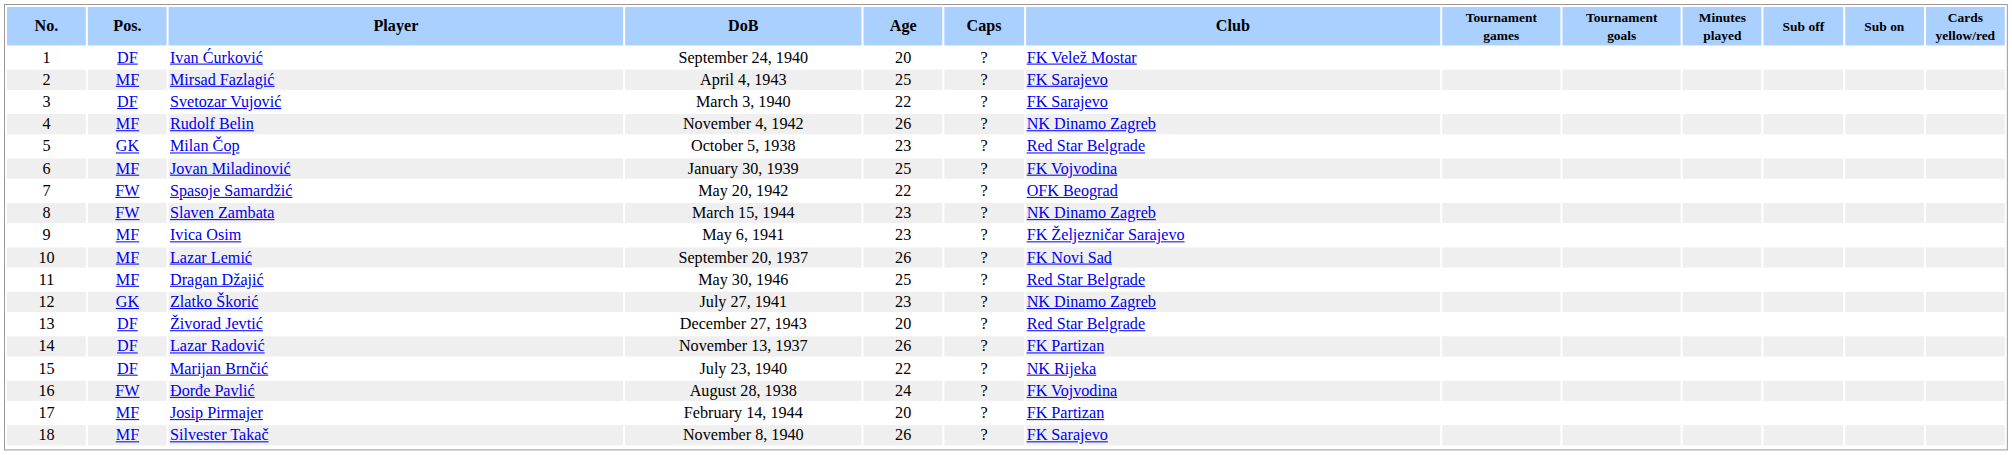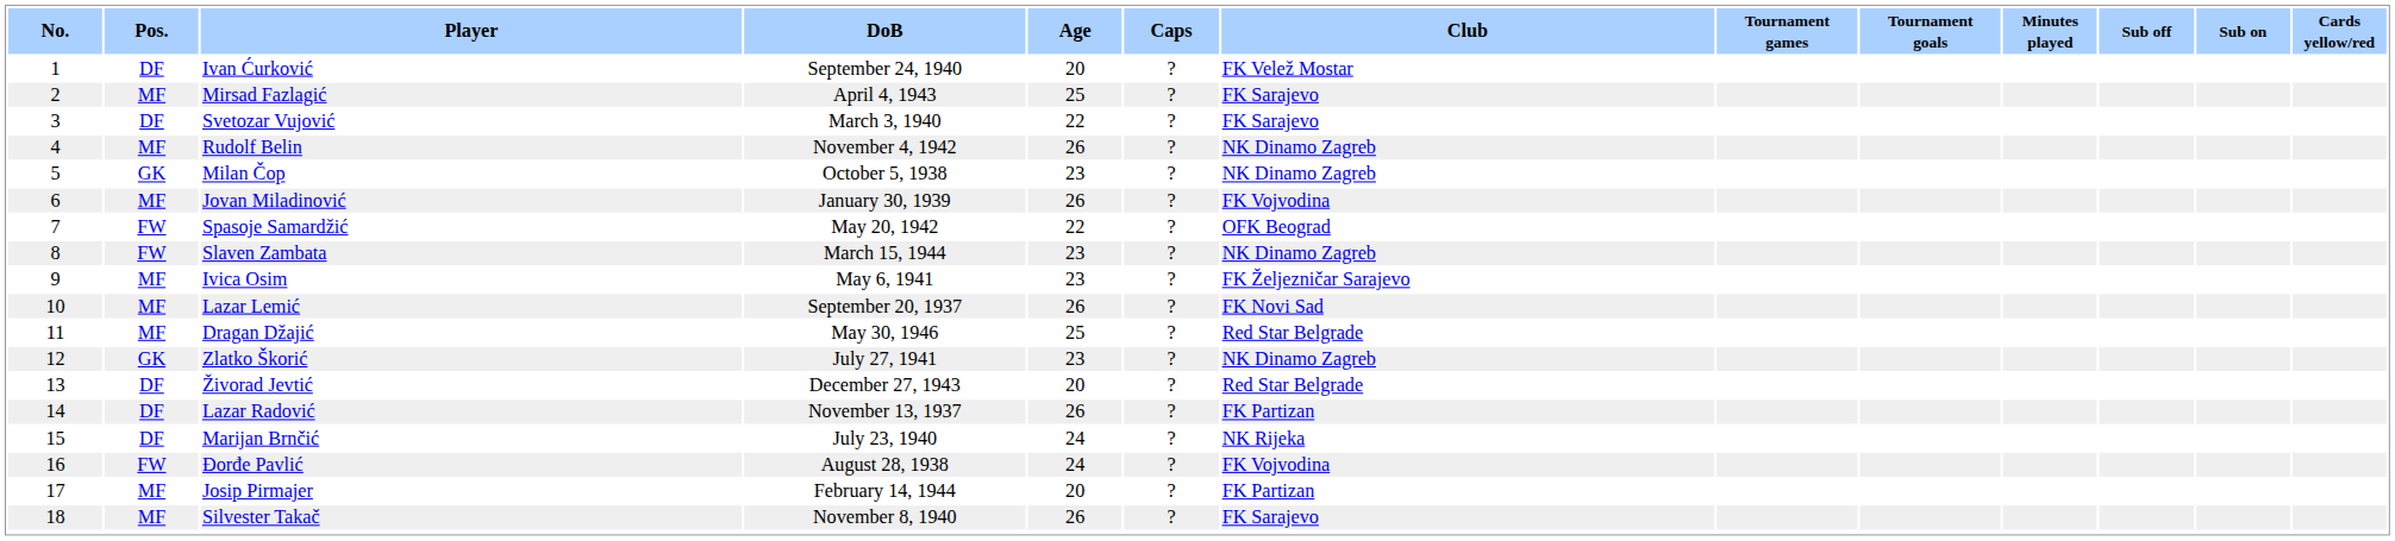 <table border="0" width="100%" style="border: 1px solid #999; background-color:#FFFFFF; text-align:center">
 <tr align="center" bgcolor="#AAD0FF">
 <th width=4%>No.</th>
 <th width=4%>Pos.</th>
 <th width=23%>Player</th>
 <th width=12%>DoB</th>
 <th width=4%>Age</th>
 <th width=4%>Caps</th>
 <th width=21%>Club</th>
 <th width=6%><small>Tournament<br>games</small></th>
 <th width=6%><small>Tournament<br>goals</small></th>
 <th width=4%><small>Minutes<br>played</small></th>
 <th width=4%><small>Sub off</small></th>
 <th width=4%><small>Sub on</small></th>
 <th width=4%><small>Cards<br>yellow/red</small></th>
 </tr>
 <tr>
 <td>1</td>
 <td><a href='#'>DF</a></td>
 <td align="left"><a href='#'>Ivan Ćurković</a></td>
 <td>September 24, 1940</td>
 <td>20</td>
 <td>?</td>
 <td align="left"> <a href='#'>FK Velež Mostar</a></td>
 <td></td>
 <td></td>
 <td></td>
 <td></td>
 <td></td>
 <td></td>
 </tr>
 <tr bgcolor="#EFEFEF">
 <td>2</td>
 <td><a href='#'>MF</a></td>
 <td align="left"><a href='#'>Mirsad Fazlagić</a></td>
 <td>April 4, 1943</td>
 <td>25</td>
 <td>?</td>
 <td align="left"> <a href='#'>FK Sarajevo</a></td>
 <td></td>
 <td></td>
 <td></td>
 <td></td>
 <td></td>
 <td></td>
 </tr>
 <tr>
 <td>3</td>
 <td><a href='#'>DF</a></td>
 <td align="left"><a href='#'>Svetozar Vujović</a></td>
 <td>March 3, 1940</td>
 <td>22</td>
 <td>?</td>
 <td align="left"> <a href='#'>FK Sarajevo</a></td>
 <td></td>
 <td></td>
 <td></td>
 <td></td>
 <td></td>
 <td></td>
 </tr>
 <tr bgcolor="#EFEFEF">
 <td>4</td>
 <td><a href='#'>MF</a></td>
 <td align="left"><a href='#'>Rudolf Belin</a></td>
 <td>November 4, 1942</td>
 <td>26</td>
 <td>?</td>
 <td align="left"> <a href='#'>NK Dinamo Zagreb</a></td>
 <td></td>
 <td></td>
 <td></td>
 <td></td>
 <td></td>
 <td></td>
 </tr>
 <tr>
 <td>5</td>
 <td><a href='#'>GK</a></td>
 <td align="left"><a href='#'>Milan Čop</a></td>
 <td>October 5, 1938</td>
 <td>23</td>
 <td>?</td>
-<td align="left"> <a href='#'>Red Star Belgrade</a></td>
+<td align="left"> <a href='#'>NK Dinamo Zagreb</a></td>
 <td></td>
 <td></td>
 <td></td>
 <td></td>
 <td></td>
 <td></td>
 </tr>
 <tr bgcolor="#EFEFEF">
 <td>6</td>
 <td><a href='#'>MF</a></td>
 <td align="left"><a href='#'>Jovan Miladinović</a></td>
 <td>January 30, 1939</td>
-<td>25</td>
+<td>26</td>
 <td>?</td>
 <td align="left"> <a href='#'>FK Vojvodina</a></td>
 <td></td>
 <td></td>
 <td></td>
 <td></td>
 <td></td>
 <td></td>
 </tr>
 <tr>
 <td>7</td>
 <td><a href='#'>FW</a></td>
 <td align="left"><a href='#'>Spasoje Samardžić</a></td>
 <td>May 20, 1942</td>
 <td>22</td>
 <td>?</td>
 <td align="left"> <a href='#'>OFK Beograd</a></td>
 <td></td>
 <td></td>
 <td></td>
 <td></td>
 <td></td>
 <td></td>
 </tr>
 <tr bgcolor="#EFEFEF">
 <td>8</td>
 <td><a href='#'>FW</a></td>
 <td align="left"><a href='#'>Slaven Zambata</a></td>
 <td>March 15, 1944</td>
 <td>23</td>
 <td>?</td>
 <td align="left"> <a href='#'>NK Dinamo Zagreb</a></td>
 <td></td>
 <td></td>
 <td></td>
 <td></td>
 <td></td>
 <td></td>
 </tr>
 <tr>
 <td>9</td>
 <td><a href='#'>MF</a></td>
 <td align="left"><a href='#'>Ivica Osim</a></td>
 <td>May 6, 1941</td>
 <td>23</td>
 <td>?</td>
 <td align="left"> <a href='#'>FK Željezničar Sarajevo</a></td>
 <td></td>
 <td></td>
 <td></td>
 <td></td>
 <td></td>
 <td></td>
 </tr>
 <tr bgcolor="#EFEFEF">
 <td>10</td>
 <td><a href='#'>MF</a></td>
 <td align="left"><a href='#'>Lazar Lemić</a></td>
 <td>September 20, 1937</td>
 <td>26</td>
 <td>?</td>
 <td align="left"> <a href='#'>FK Novi Sad</a></td>
 <td></td>
 <td></td>
 <td></td>
 <td></td>
 <td></td>
 <td></td>
 </tr>
 <tr>
 <td>11</td>
 <td><a href='#'>MF</a></td>
 <td align="left"><a href='#'>Dragan Džajić</a></td>
 <td>May 30, 1946</td>
 <td>25</td>
 <td>?</td>
 <td align="left"> <a href='#'>Red Star Belgrade</a></td>
 <td></td>
 <td></td>
 <td></td>
 <td></td>
 <td></td>
 <td></td>
 </tr>
 <tr bgcolor="#EFEFEF">
 <td>12</td>
 <td><a href='#'>GK</a></td>
 <td align="left"><a href='#'>Zlatko Škorić</a></td>
 <td>July 27, 1941</td>
 <td>23</td>
 <td>?</td>
 <td align="left"> <a href='#'>NK Dinamo Zagreb</a></td>
 <td></td>
 <td></td>
 <td></td>
 <td></td>
 <td></td>
 <td></td>
 </tr>
 <tr>
 <td>13</td>
 <td><a href='#'>DF</a></td>
 <td align="left"><a href='#'>Živorad Jevtić</a></td>
 <td>December 27, 1943</td>
 <td>20</td>
 <td>?</td>
 <td align="left"> <a href='#'>Red Star Belgrade</a></td>
 <td></td>
 <td></td>
 <td></td>
 <td></td>
 <td></td>
 <td></td>
 </tr>
 <tr bgcolor="#EFEFEF">
 <td>14</td>
 <td><a href='#'>DF</a></td>
 <td align="left"><a href='#'>Lazar Radović</a></td>
 <td>November 13, 1937</td>
 <td>26</td>
 <td>?</td>
 <td align="left"> <a href='#'>FK Partizan</a></td>
 <td></td>
 <td></td>
 <td></td>
 <td></td>
 <td></td>
 <td></td>
 </tr>
 <tr>
 <td>15</td>
 <td><a href='#'>DF</a></td>
 <td align="left"><a href='#'>Marijan Brnčić</a></td>
 <td>July 23, 1940</td>
-<td>22</td>
+<td>24</td>
 <td>?</td>
 <td align="left"> <a href='#'>NK Rijeka</a></td>
 <td></td>
 <td></td>
 <td></td>
 <td></td>
 <td></td>
 <td></td>
 </tr>
 <tr bgcolor="#EFEFEF">
 <td>16</td>
 <td><a href='#'>FW</a></td>
 <td align="left"><a href='#'>Đorđe Pavlić</a></td>
 <td>August 28, 1938</td>
 <td>24</td>
 <td>?</td>
 <td align="left"> <a href='#'>FK Vojvodina</a></td>
 <td></td>
 <td></td>
 <td></td>
 <td></td>
 <td></td>
 <td></td>
 </tr>
 <tr>
 <td>17</td>
 <td><a href='#'>MF</a></td>
 <td align="left"><a href='#'>Josip Pirmajer</a></td>
 <td>February 14, 1944</td>
 <td>20</td>
 <td>?</td>
 <td align="left"> <a href='#'>FK Partizan</a></td>
 <td></td>
 <td></td>
 <td></td>
 <td></td>
 <td></td>
 <td></td>
 </tr>
 <tr bgcolor="#EFEFEF">
 <td>18</td>
 <td><a href='#'>MF</a></td>
 <td align="left"><a href='#'>Silvester Takač</a></td>
 <td>November 8, 1940</td>
 <td>26</td>
 <td>?</td>
 <td align="left"> <a href='#'>FK Sarajevo</a></td>
 <td></td>
 <td></td>
 <td></td>
 <td></td>
 <td></td>
 <td></td>
 </tr>
 <tr>
 </tr>
 </table>
